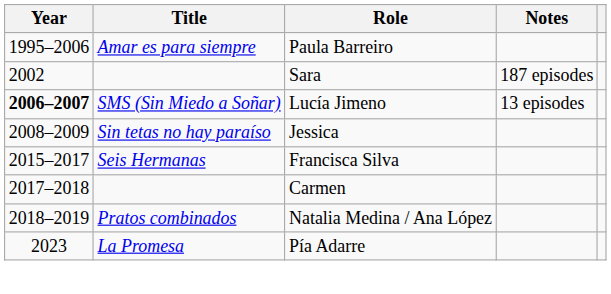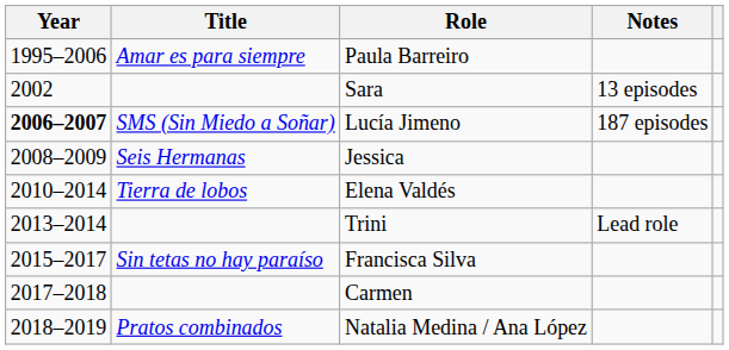 <table class="wikitable sortable">
 <tr>
 <th>Year</th>
 <th>Title</th>
 <th>Role</th>
 <th class="unsortable">Notes</th>
 <th></th>
 </tr>
 <tr>
 <td>1995–2006</td>
 <td><em><a href='#'>Amar es para siempre</a></em></td>
 <td>Paula Barreiro</td>
 <td></td>
 <td align = "center"></td>
 </tr>
 <tr>
 <td>2002</td>
 <td><em></em></td>
 <td>Sara</td>
-<td>187 episodes</td>
+<td>13 episodes</td>
 <td align = "center"></td>
 </tr>
 <tr>
 <td><strong>2006–2007</strong></td>
 <td><a href='#'><em>SMS (Sin Miedo a Soñar)</em></a></td>
 <td>Lucía Jimeno</td>
-<td>13 episodes</td>
+<td>187 episodes</td>
 <td align = "center"></td>
 </tr>
 <tr>
 <td>2008–2009</td>
-<td><em><a href='#'>Sin tetas no hay paraíso</a></em></td>
+<td><em><a href='#'>Seis Hermanas</a></em></td>
 <td>Jessica</td>
 <td></td>
 <td align = "center"></td>
 </tr>
 <tr>
+<td>2010–2014</td>
+<td><em><a href='#'>Tierra de lobos</a></em></td>
+<td>Elena Valdés</td>
+<td></td>
+<td align = "center"></td>
+</tr>
+<tr>
+<td>2013–2014</td>
+<td><em></em></td>
+<td>Trini</td>
+<td>Lead role</td>
+<td align = "center"></td>
+</tr>
+<tr>
 <td>2015–2017</td>
-<td><em><a href='#'>Seis Hermanas</a></em></td>
+<td><em><a href='#'>Sin tetas no hay paraíso</a></em></td>
 <td>Francisca Silva</td>
 <td></td>
 <td align = "center"></td>
 </tr>
 <tr>
 <td>2017–2018</td>
 <td><em></em></td>
 <td>Carmen</td>
 <td></td>
 <td align = "center"></td>
 </tr>
 <tr>
 <td>2018–2019</td>
 <td><em><a href='#'>Pratos combinados</a></em></td>
 <td>Natalia Medina / Ana López</td>
 <td></td>
 <td align = "center"></td>
 </tr>
-<tr>
-<td align = "center">2023</td>
-<td><em><a href='#'>La Promesa</a></em></td>
-<td>Pía Adarre</td>
-<td></td>
-<td align = "center"></td>
-</tr>
 </table>
